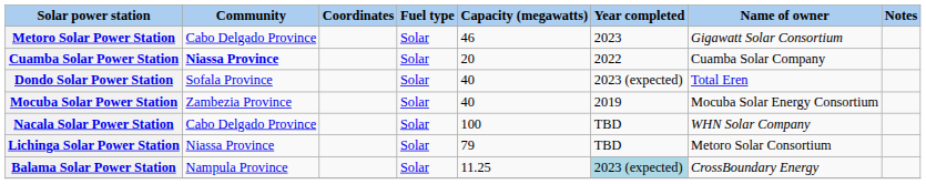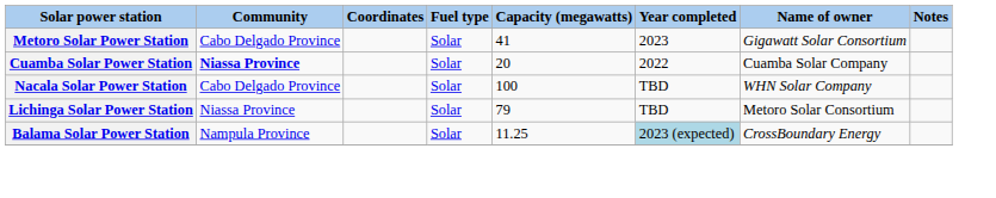 <table class="wikitable sortable">
 <tr>
 <th style="background-color:#ABCDEF;">Solar power station</th>
 <th style="background-color:#ABCDEF;">Community</th>
 <th style="background-color:#ABCDEF;">Coordinates</th>
 <th style="background-color:#ABCDEF;">Fuel type</th>
 <th data-sort-type="number" style="background-color:#ABCDEF;">Capacity (megawatts)</th>
 <th style="background-color:#ABCDEF;">Year completed</th>
 <th style="background-color:#ABCDEF;">Name of owner</th>
 <th style="background-color:#ABCDEF;">Notes</th>
 </tr>
 <tr>
 <th><a href='#'>Metoro Solar Power Station</a></th>
 <td><a href='#'>Cabo Delgado Province</a></td>
 <td></td>
 <td><a href='#'>Solar</a></td>
-<td>46</td>
+<td>41</td>
 <td>2023</td>
 <td><em>Gigawatt Solar Consortium</em></td>
 <td></td>
 </tr>
 <tr>
 <th><a href='#'>Cuamba Solar Power Station</a></th>
 <td><strong><a href='#'>Niassa Province</a></strong></td>
 <td></td>
 <td><a href='#'>Solar</a></td>
 <td>20</td>
 <td>2022</td>
 <td>Cuamba Solar Company</td>
-<td></td>
-</tr>
-<tr>
-<th><a href='#'>Dondo Solar Power Station</a></th>
-<td><a href='#'>Sofala Province</a></td>
-<td></td>
-<td><a href='#'>Solar</a></td>
-<td>40</td>
-<td>2023 (expected)</td>
-<td><a href='#'>Total Eren</a></td>
-<td></td>
-</tr>
-<tr>
-<th><a href='#'>Mocuba Solar Power Station</a></th>
-<td><a href='#'>Zambezia Province</a></td>
-<td></td>
-<td><a href='#'>Solar</a></td>
-<td>40</td>
-<td>2019</td>
-<td>Mocuba Solar Energy Consortium</td>
 <td></td>
 </tr>
 <tr>
 <th><a href='#'>Nacala Solar Power Station</a></th>
 <td><a href='#'>Cabo Delgado Province</a></td>
 <td></td>
 <td><a href='#'>Solar</a></td>
 <td>100</td>
 <td>TBD</td>
 <td><em>WHN Solar Company</em></td>
 <td></td>
 </tr>
 <tr>
 <th><a href='#'>Lichinga Solar Power Station</a></th>
 <td><a href='#'>Niassa Province</a></td>
 <td></td>
 <td><a href='#'>Solar</a></td>
 <td>79</td>
 <td>TBD</td>
 <td>Metoro Solar Consortium</td>
 <td></td>
 </tr>
 <tr>
 <th><a href='#'>Balama Solar Power Station</a></th>
 <td><a href='#'>Nampula Province</a></td>
 <td></td>
 <td><a href='#'>Solar</a></td>
 <td>11.25</td>
 <td style="background: lightblue;">2023 (expected)</td>
 <td><em>CrossBoundary Energy</em></td>
 <td></td>
 </tr>
 <tr>
 </tr>
 </table>
